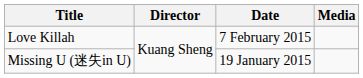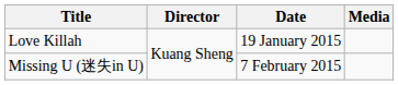 <table class="wikitable">
 <tr>
 <th>Title</th>
 <th>Director</th>
 <th>Date</th>
 <th>Media</th>
 </tr>
 <tr>
 <td>Love Killah</td>
 <td rowspan="2">Kuang Sheng</td>
-<td>7 February 2015</td>
+<td>19 January 2015</td>
 <td></td>
 </tr>
 <tr>
 <td>Missing U (迷失in U)</td>
-<td>19 January 2015</td>
+<td>7 February 2015</td>
 <td></td>
 </tr>
 </table>
